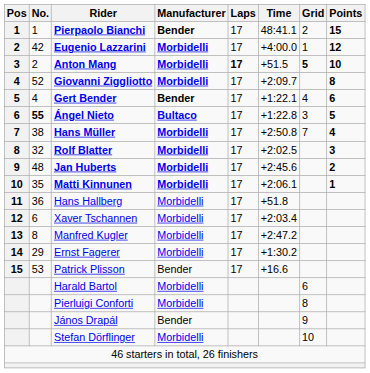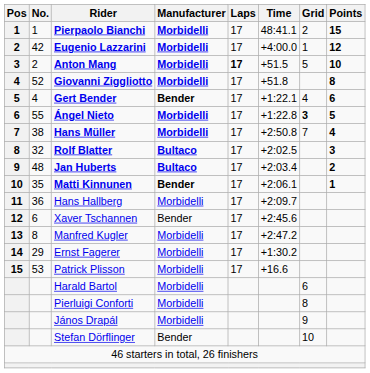 <table class="wikitable" style="font-size: 95%;">
 <tr>
 <th>Pos</th>
 <th>No.</th>
 <th>Rider</th>
 <th>Manufacturer</th>
 <th>Laps</th>
 <th>Time</th>
 <th>Grid</th>
 <th>Points</th>
 </tr>
 <tr>
 <th>1</th>
 <td>1</td>
 <td> <strong><a href='#'>Pierpaolo Bianchi</a></strong></td>
-<td><strong>Bender</strong></td>
+<td><strong><a href='#'>Morbidelli</a></strong></td>
 <td>17</td>
 <td>48:41.1</td>
 <td>2</td>
 <td><strong>15</strong></td>
 </tr>
 <tr>
 <th>2</th>
 <td>42</td>
 <td> <strong><a href='#'>Eugenio Lazzarini</a></strong></td>
 <td><strong><a href='#'>Morbidelli</a></strong></td>
 <td>17</td>
 <td>+4:00.0</td>
 <td>1</td>
 <td><strong>12</strong></td>
 </tr>
 <tr>
 <th>3</th>
 <td>2</td>
 <td> <strong><a href='#'>Anton Mang</a></strong></td>
 <td><strong><a href='#'>Morbidelli</a></strong></td>
 <td><strong>17</strong></td>
 <td>+51.5</td>
-<td><strong>5</strong></td>
+<td>5</td>
 <td><strong>10</strong></td>
 </tr>
 <tr>
 <th>4</th>
 <td>52</td>
 <td> <strong><a href='#'>Giovanni Ziggliotto</a></strong></td>
 <td><strong><a href='#'>Morbidelli</a></strong></td>
 <td>17</td>
-<td>+2:09.7</td>
+<td>+51.8</td>
 <td></td>
 <td><strong>8</strong></td>
 </tr>
 <tr>
 <th>5</th>
 <td>4</td>
 <td> <strong><a href='#'>Gert Bender</a></strong></td>
 <td><strong>Bender</strong></td>
 <td>17</td>
 <td>+1:22.1</td>
 <td>4</td>
 <td><strong>6</strong></td>
 </tr>
 <tr>
 <th>6</th>
-<td><strong>55</strong></td>
+<td>55</td>
 <td> <strong><a href='#'>Ángel Nieto</a></strong></td>
-<td><strong><a href='#'>Bultaco</a></strong></td>
+<td><strong><a href='#'>Morbidelli</a></strong></td>
 <td>17</td>
 <td>+1:22.8</td>
-<td>3</td>
+<td><strong>3</strong></td>
 <td><strong>5</strong></td>
 </tr>
 <tr>
 <th>7</th>
 <td>38</td>
 <td> <strong><a href='#'>Hans Müller</a></strong></td>
 <td><strong><a href='#'>Morbidelli</a></strong></td>
 <td>17</td>
 <td>+2:50.8</td>
 <td>7</td>
 <td><strong>4</strong></td>
 </tr>
 <tr>
 <th>8</th>
 <td>32</td>
 <td> <strong><a href='#'>Rolf Blatter</a></strong></td>
-<td><strong><a href='#'>Morbidelli</a></strong></td>
+<td><strong><a href='#'>Bultaco</a></strong></td>
 <td>17</td>
 <td>+2:02.5</td>
 <td></td>
 <td><strong>3</strong></td>
 </tr>
 <tr>
 <th>9</th>
 <td>48</td>
 <td> <strong><a href='#'>Jan Huberts</a></strong></td>
-<td><strong><a href='#'>Morbidelli</a></strong></td>
+<td><strong><a href='#'>Bultaco</a></strong></td>
 <td>17</td>
-<td>+2:45.6</td>
+<td>+2:03.4</td>
 <td></td>
 <td><strong>2</strong></td>
 </tr>
 <tr>
 <th>10</th>
 <td>35</td>
 <td> <strong><a href='#'>Matti Kinnunen</a></strong></td>
-<td><strong><a href='#'>Morbidelli</a></strong></td>
+<td><strong>Bender</strong></td>
 <td>17</td>
 <td>+2:06.1</td>
 <td></td>
 <td><strong>1</strong></td>
 </tr>
 <tr>
 <th>11</th>
 <td>36</td>
 <td> <a href='#'>Hans Hallberg</a></td>
 <td><a href='#'>Morbidelli</a></td>
 <td>17</td>
-<td>+51.8</td>
+<td>+2:09.7</td>
 <td></td>
 <td></td>
 </tr>
 <tr>
 <th>12</th>
 <td>6</td>
 <td> <a href='#'>Xaver Tschannen</a></td>
-<td><a href='#'>Morbidelli</a></td>
+<td>Bender</td>
 <td>17</td>
-<td>+2:03.4</td>
+<td>+2:45.6</td>
 <td></td>
 <td></td>
 </tr>
 <tr>
 <th>13</th>
 <td>8</td>
 <td> <a href='#'>Manfred Kugler</a></td>
 <td><a href='#'>Morbidelli</a></td>
 <td>17</td>
 <td>+2:47.2</td>
 <td></td>
 <td></td>
 </tr>
 <tr>
 <th>14</th>
 <td>29</td>
 <td> <a href='#'>Ernst Fagerer</a></td>
 <td><a href='#'>Morbidelli</a></td>
 <td>17</td>
 <td>+1:30.2</td>
 <td></td>
 <td></td>
 </tr>
 <tr>
 <th>15</th>
 <td>53</td>
 <td> <a href='#'>Patrick Plisson</a></td>
-<td>Bender</td>
+<td><a href='#'>Morbidelli</a></td>
 <td>17</td>
 <td>+16.6</td>
 <td></td>
 <td></td>
 </tr>
 <tr>
 <th></th>
 <td></td>
 <td> <a href='#'>Harald Bartol</a></td>
 <td><a href='#'>Morbidelli</a></td>
 <td></td>
 <td></td>
 <td>6</td>
 <td></td>
 </tr>
 <tr>
 <th></th>
 <td></td>
 <td> <a href='#'>Pierluigi Conforti</a></td>
 <td><a href='#'>Morbidelli</a></td>
 <td></td>
 <td></td>
 <td>8</td>
 <td></td>
 </tr>
 <tr>
 <th></th>
 <td></td>
 <td> <a href='#'>János Drapál</a></td>
-<td>Bender</td>
+<td><a href='#'>Morbidelli</a></td>
 <td></td>
 <td></td>
 <td>9</td>
 <td></td>
 </tr>
 <tr>
 <th></th>
 <td></td>
 <td> <a href='#'>Stefan Dörflinger</a></td>
-<td><a href='#'>Morbidelli</a></td>
+<td>Bender</td>
 <td></td>
 <td></td>
 <td>10</td>
 <td></td>
 </tr>
 <tr>
 <td colspan=8 align=center>46 starters in total, 26 finishers</td>
 </tr>
 <tr>
 <th colspan=8></th>
 </tr>
 </table>
